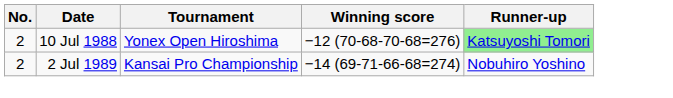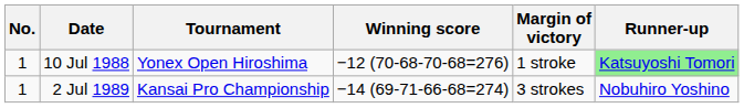 <table class="wikitable" style="font-size:95%;">
 <tr>
 <th>No.</th>
 <th>Date</th>
 <th>Tournament</th>
 <th>Winning score</th>
+<th>Margin of<br>victory</th>
 <th>Runner-up</th>
 </tr>
 <tr>
-<td align=center>2</td>
+<td align=center>1</td>
 <td align=right>10 Jul <a href='#'>1988</a></td>
 <td><a href='#'>Yonex Open Hiroshima</a></td>
 <td>−12 (70-68-70-68=276)</td>
+<td>1 stroke</td>
 <td style="background: lightgreen;"> <a href='#'>Katsuyoshi Tomori</a></td>
 </tr>
 <tr>
-<td align=center>2</td>
+<td align=center>1</td>
 <td align=right>2 Jul <a href='#'>1989</a></td>
 <td><a href='#'>Kansai Pro Championship</a></td>
 <td>−14 (69-71-66-68=274)</td>
+<td>3 strokes</td>
 <td> <a href='#'>Nobuhiro Yoshino</a></td>
 </tr>
 </table>
